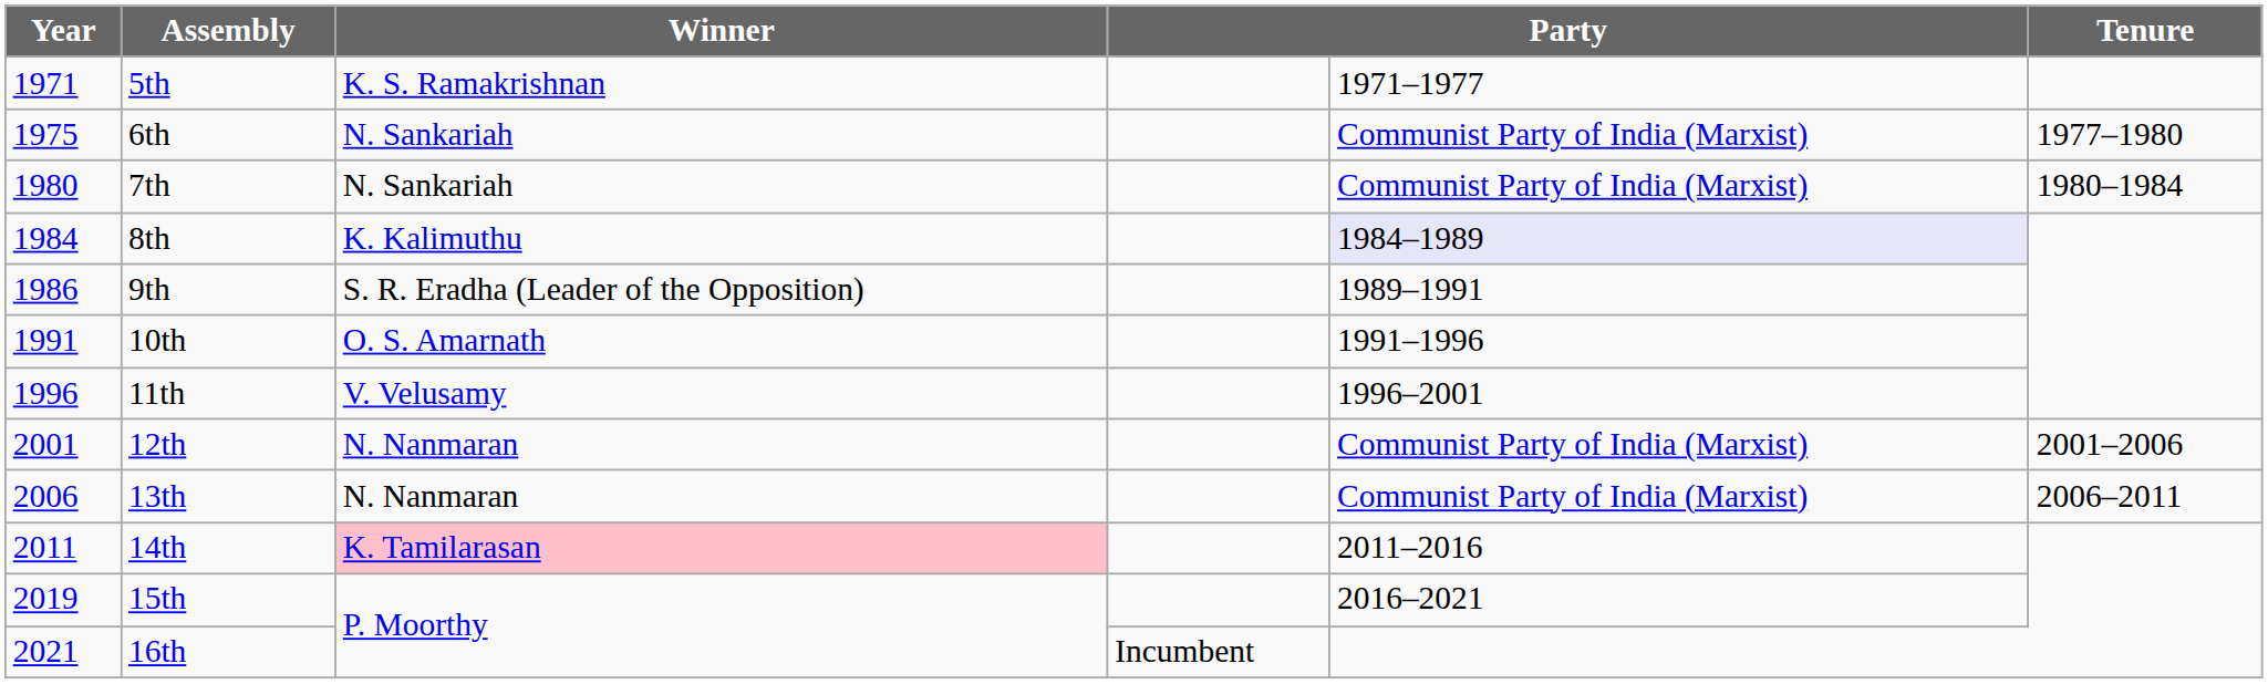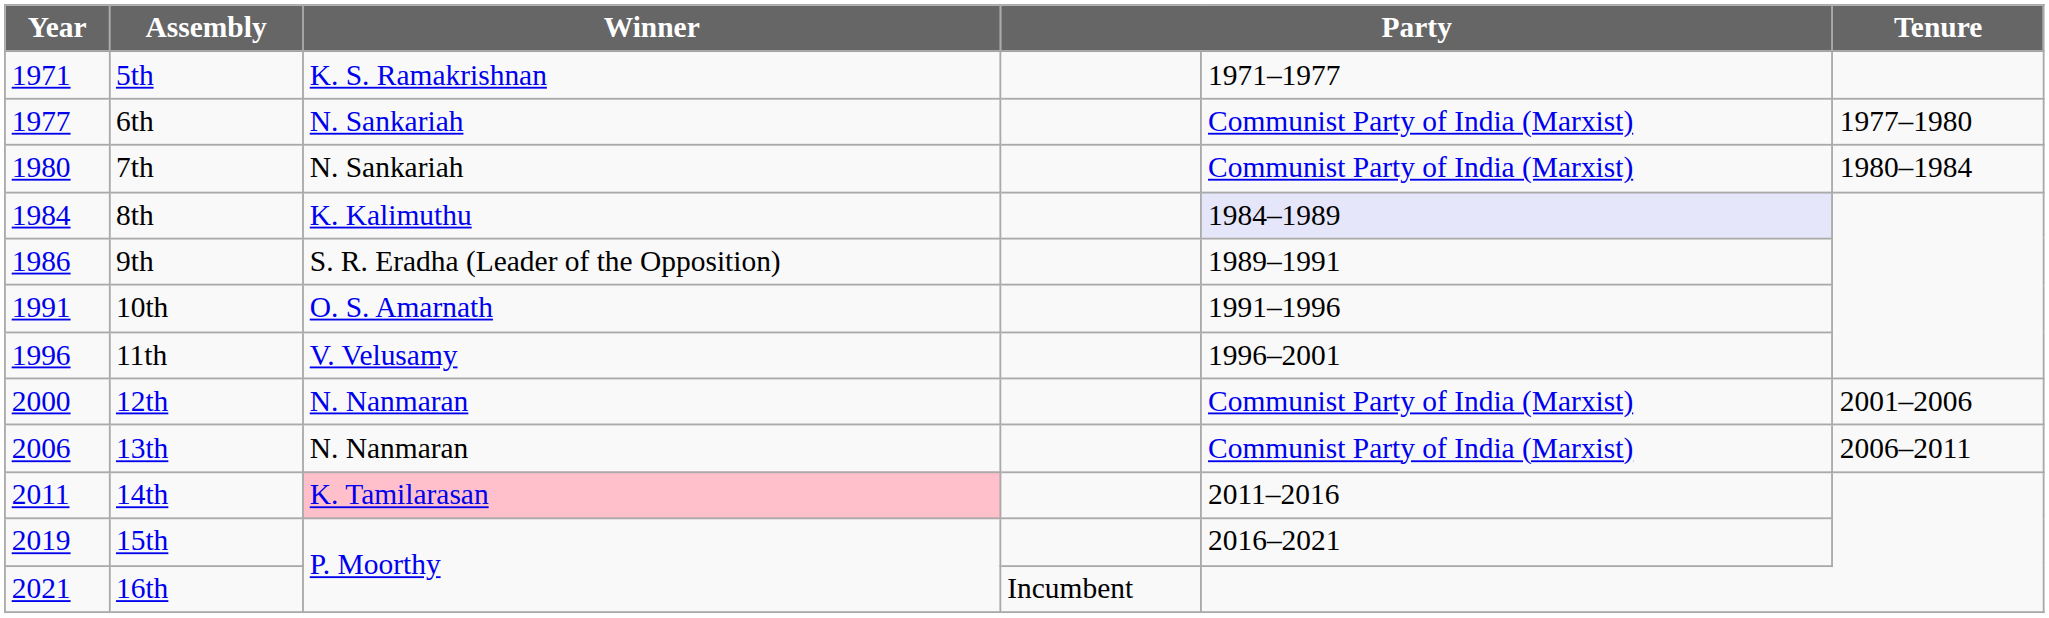 <table class="wikitable" width="70%">
 <tr>
 <th style="background-color:#666666; color:white">Year</th>
 <th style="background-color:#666666; color:white">Assembly</th>
 <th style="background-color:#666666; color:white">Winner</th>
 <th style="background-color:#666666; color:white" colspan="2">Party</th>
 <th style="background-color:#666666; color:white">Tenure</th>
 </tr>
 <tr>
 <td><a href='#'>1971</a></td>
 <td><a href='#'>5th</a></td>
 <td><a href='#'>K. S. Ramakrishnan</a></td>
 <td></td>
 <td>1971–1977</td>
 </tr>
 <tr>
-<td><a href='#'>1975</a></td>
+<td><a href='#'>1977</a></td>
 <td>6th</td>
 <td><a href='#'>N. Sankariah</a></td>
 <td></td>
 <td><a href='#'>Communist Party of India (Marxist)</a></td>
 <td>1977–1980</td>
 </tr>
 <tr>
 <td><a href='#'>1980</a></td>
 <td>7th</td>
 <td>N. Sankariah</td>
 <td></td>
 <td><a href='#'>Communist Party of India (Marxist)</a></td>
 <td>1980–1984</td>
 </tr>
 <tr>
 <td><a href='#'>1984</a></td>
 <td>8th</td>
 <td><a href='#'>K. Kalimuthu</a></td>
 <td></td>
 <td style="background: lavender;">1984–1989</td>
 </tr>
 <tr>
 <td><a href='#'>1986</a></td>
 <td>9th</td>
 <td>S. R. Eradha (Leader of the Opposition)</td>
 <td></td>
 <td>1989–1991</td>
 </tr>
 <tr>
 <td><a href='#'>1991</a></td>
 <td>10th</td>
 <td><a href='#'>O. S. Amarnath</a></td>
 <td></td>
 <td>1991–1996</td>
 </tr>
 <tr>
 <td><a href='#'>1996</a></td>
 <td>11th</td>
 <td><a href='#'>V. Velusamy</a></td>
 <td></td>
 <td>1996–2001</td>
 </tr>
 <tr>
-<td><a href='#'>2001</a></td>
+<td><a href='#'>2000</a></td>
 <td><a href='#'>12th</a></td>
 <td><a href='#'>N. Nanmaran</a></td>
 <td></td>
 <td><a href='#'>Communist Party of India (Marxist)</a></td>
 <td>2001–2006</td>
 </tr>
 <tr>
 <td><a href='#'>2006</a></td>
 <td><a href='#'>13th</a></td>
 <td>N. Nanmaran</td>
 <td></td>
 <td><a href='#'>Communist Party of India (Marxist)</a></td>
 <td>2006–2011</td>
 </tr>
 <tr>
 <td><a href='#'>2011</a></td>
 <td><a href='#'>14th</a></td>
 <td style="background: pink;"><a href='#'>K. Tamilarasan</a></td>
 <td></td>
 <td>2011–2016</td>
 </tr>
 <tr>
 <td><a href='#'>2019</a></td>
 <td><a href='#'>15th</a></td>
 <td rowspan="2"><a href='#'>P. Moorthy</a></td>
 <td></td>
 <td>2016–2021</td>
 </tr>
 <tr>
 <td><a href='#'>2021</a></td>
 <td><a href='#'>16th</a></td>
 <td>Incumbent</td>
 </tr>
 </table>
